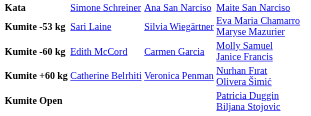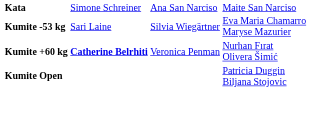 <table>
 <tr>
 <td><strong>Kata</strong></td>
 <td> <a href='#'>Simone Schreiner</a></td>
 <td> <a href='#'>Ana San Narciso</a></td>
 <td> <a href='#'>Maite San Narciso</a></td>
 </tr>
 <tr>
 <td><strong>Kumite -53 kg</strong></td>
 <td> <a href='#'>Sari Laine</a></td>
 <td> <a href='#'>Silvia Wiegärtner</a></td>
 <td> <a href='#'>Eva Maria Chamarro</a>  <br>  <a href='#'>Maryse Mazurier</a></td>
 </tr>
 <tr>
-<td><strong>Kumite -60 kg</strong></td>
-<td> <a href='#'>Edith McCord</a></td>
-<td> <a href='#'>Carmen Garcia</a></td>
-<td> <a href='#'>Molly Samuel</a> <br>  <a href='#'>Janice Francis</a></td>
-</tr>
-<tr>
 <td><strong>Kumite +60 kg</strong></td>
-<td> <a href='#'>Catherine Belrhiti</a></td>
+<td><strong> <a href='#'>Catherine Belrhiti</a></strong></td>
 <td> <a href='#'>Veronica Penman</a></td>
 <td> <a href='#'>Nurhan Fırat</a> <br>  <a href='#'>Olivera Šimić</a></td>
 </tr>
 <tr>
 <td><strong>Kumite Open</strong></td>
 <td></td>
 <td></td>
 <td> <a href='#'>Patricia Duggin</a> <br>  <a href='#'>Biljana Stojovic</a></td>
 </tr>
 </table>
